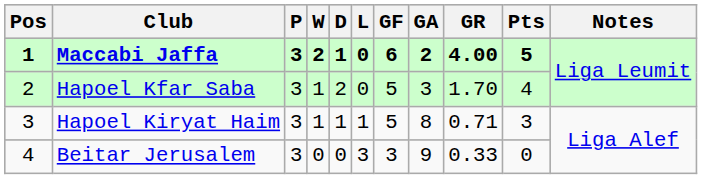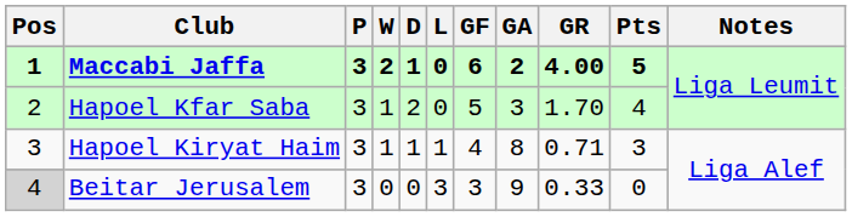 <table class="wikitable" style="text-align:center">
 <tr>
 <th>Pos</th>
 <th>Club</th>
 <th>P</th>
 <th>W</th>
 <th>D</th>
 <th>L</th>
 <th>GF</th>
 <th>GA</th>
 <th>GR</th>
 <th>Pts</th>
 <th>Notes</th>
 </tr>
 <tr bgcolor=ccffcc>
 <td><strong>1</strong></td>
 <td align=left><strong><a href='#'>Maccabi Jaffa</a></strong></td>
 <td><strong>3</strong></td>
 <td><strong>2</strong></td>
 <td><strong>1</strong></td>
 <td><strong>0</strong></td>
 <td><strong>6</strong></td>
 <td><strong>2</strong></td>
 <td><strong>4.00</strong></td>
 <td><strong>5</strong></td>
 <td rowspan=2><a href='#'>Liga Leumit</a></td>
 </tr>
 <tr bgcolor=ccffcc>
 <td>2</td>
 <td align=left><a href='#'>Hapoel Kfar Saba</a></td>
 <td>3</td>
 <td>1</td>
 <td>2</td>
 <td>0</td>
 <td>5</td>
 <td>3</td>
 <td>1.70</td>
 <td>4</td>
 </tr>
 <tr>
 <td>3</td>
 <td align=left><a href='#'>Hapoel Kiryat Haim</a></td>
 <td>3</td>
 <td>1</td>
 <td>1</td>
 <td>1</td>
-<td>5</td>
+<td>4</td>
 <td>8</td>
 <td>0.71</td>
 <td>3</td>
 <td rowspan=2><a href='#'>Liga Alef</a></td>
 </tr>
 <tr>
-<td>4</td>
+<td style="background: lightgrey;">4</td>
 <td align=left><a href='#'>Beitar Jerusalem</a></td>
 <td>3</td>
 <td>0</td>
 <td>0</td>
 <td>3</td>
 <td>3</td>
 <td>9</td>
 <td>0.33</td>
 <td>0</td>
 </tr>
 </table>
